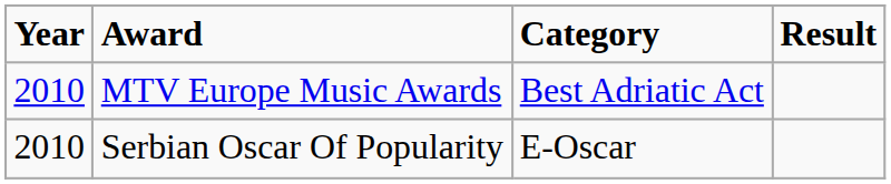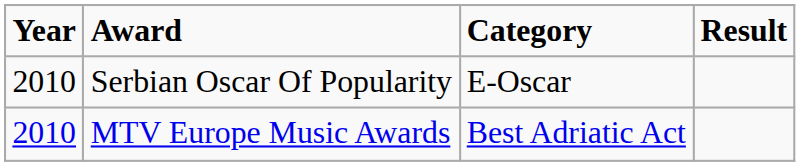 <table class="sortable wikitable" style="font-size:97%;">
 <tr>
 <td><strong>Year</strong></td>
 <td><strong>Award</strong></td>
 <td><strong>Category</strong></td>
 <td><strong>Result</strong></td>
 </tr>
 <tr>
+<td>2010</td>
+<td>Serbian Oscar Of Popularity</td>
+<td>E-Oscar</td>
+<td></td>
+</tr>
+<tr>
 <td><a href='#'>2010</a></td>
 <td><a href='#'>MTV Europe Music Awards</a></td>
 <td><a href='#'>Best Adriatic Act</a></td>
 <td></td>
 </tr>
-<tr>
-<td>2010</td>
-<td>Serbian Oscar Of Popularity</td>
-<td>E-Oscar</td>
-<td></td>
-</tr>
 </table>
